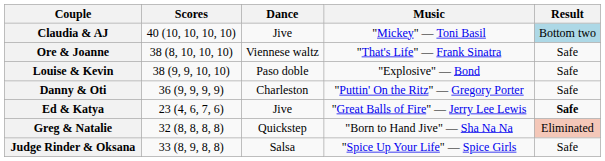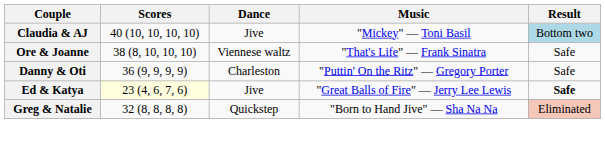 <table class="wikitable sortable" style="text-align:center; width:90%">
 <tr>
 <th scope="col">Couple</th>
 <th scope="col">Scores</th>
 <th scope="col" class="unsortable">Dance</th>
 <th scope="col" class="unsortable">Music</th>
 <th scope="col" class="unsortable">Result</th>
 </tr>
 <tr>
 <th scope="row">Claudia & AJ</th>
 <td>40 (10, 10, 10, 10)</td>
 <td>Jive</td>
 <td>"<a href='#'>Mickey</a>" — <a href='#'>Toni Basil</a></td>
 <td bgcolor="lightblue">Bottom two</td>
 </tr>
 <tr>
 <th scope="row">Ore & Joanne</th>
 <td>38 (8, 10, 10, 10)</td>
 <td>Viennese waltz</td>
 <td>"<a href='#'>That's Life</a>" — <a href='#'>Frank Sinatra</a></td>
 <td>Safe</td>
 </tr>
 <tr>
-<th scope="row">Louise & Kevin</th>
-<td>38 (9, 9, 10, 10)</td>
-<td>Paso doble</td>
-<td>"Explosive" — <a href='#'>Bond</a></td>
-<td>Safe</td>
-</tr>
-<tr>
 <th scope="row">Danny & Oti</th>
 <td>36 (9, 9, 9, 9)</td>
 <td>Charleston</td>
 <td>"<a href='#'>Puttin' On the Ritz</a>" — <a href='#'>Gregory Porter</a></td>
 <td>Safe</td>
 </tr>
 <tr>
 <th scope="row">Ed & Katya</th>
-<td>23 (4, 6, 7, 6)</td>
+<td style="background: lightyellow;">23 (4, 6, 7, 6)</td>
 <td>Jive</td>
 <td>"<a href='#'>Great Balls of Fire</a>" — <a href='#'>Jerry Lee Lewis</a></td>
 <td><strong>Safe</strong></td>
 </tr>
 <tr>
 <th scope="row">Greg & Natalie</th>
 <td>32 (8, 8, 8, 8)</td>
 <td>Quickstep</td>
 <td>"Born to Hand Jive" — <a href='#'>Sha Na Na</a></td>
 <td bgcolor="f4c7b8">Eliminated</td>
 </tr>
-<tr>
-<th scope="row">Judge Rinder & Oksana</th>
-<td>33 (8, 9, 8, 8)</td>
-<td>Salsa</td>
-<td>"<a href='#'>Spice Up Your Life</a>" — <a href='#'>Spice Girls</a></td>
-<td>Safe</td>
-</tr>
 </table>
